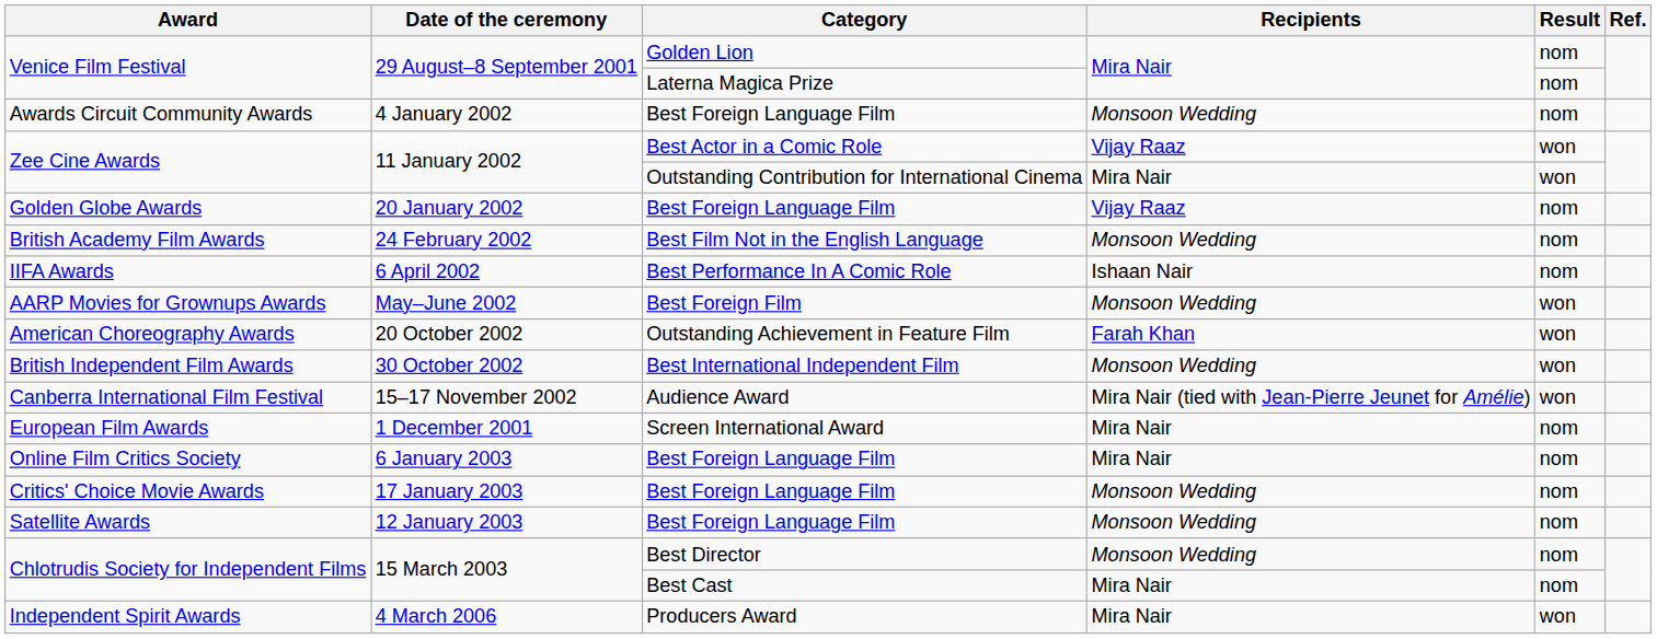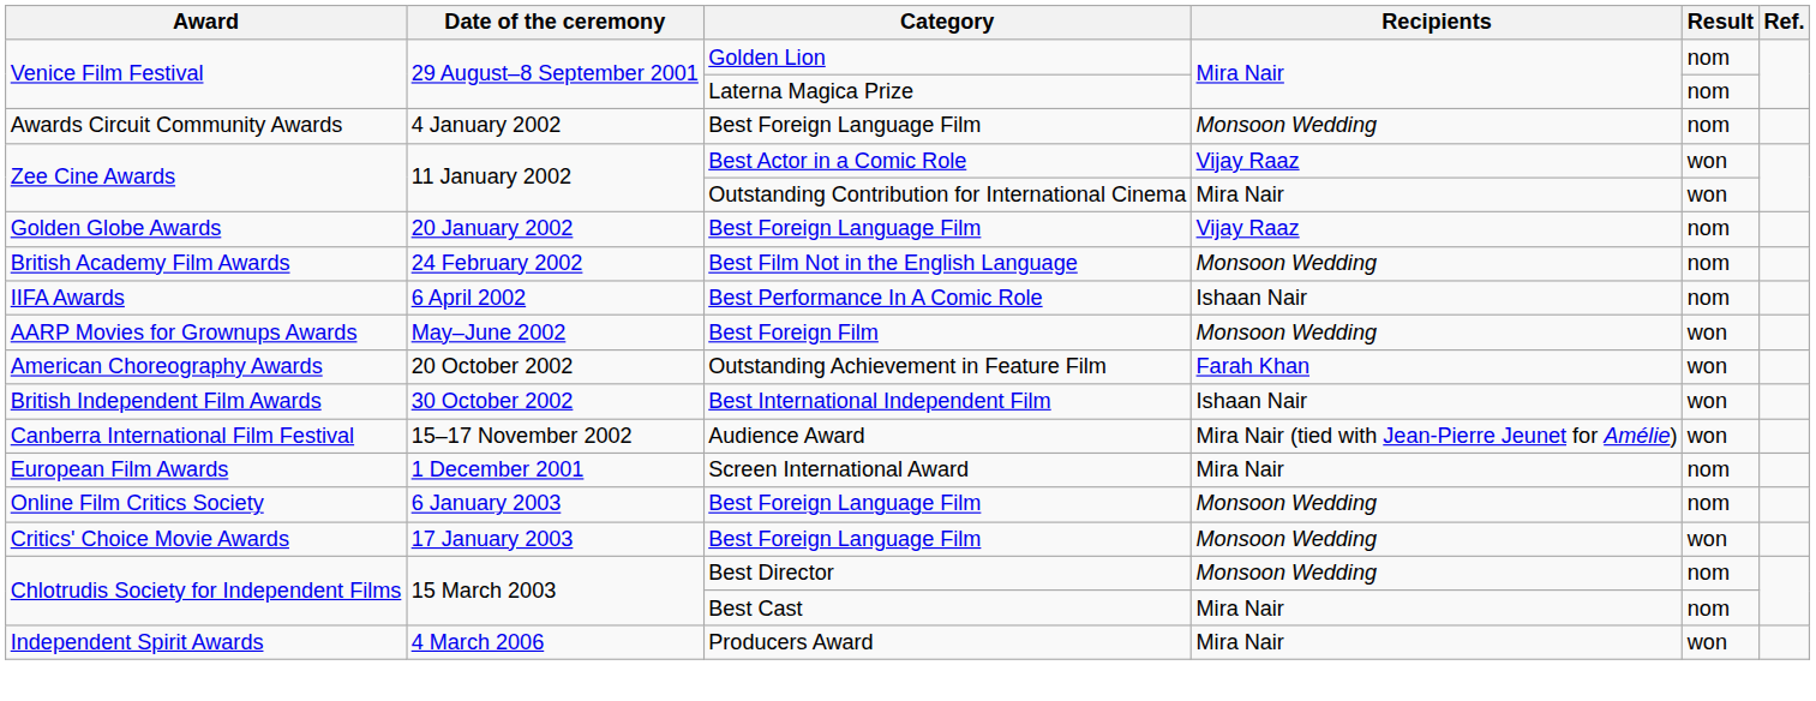 <table class="wikitable">
 <tr>
 <th>Award</th>
 <th>Date of the ceremony</th>
 <th>Category</th>
 <th>Recipients</th>
 <th>Result</th>
 <th>Ref.</th>
 </tr>
 <tr>
 <td rowspan="2"><a href='#'>Venice Film Festival</a></td>
 <td rowspan="2"><a href='#'>29 August–8 September 2001</a></td>
 <td><a href='#'>Golden Lion</a></td>
 <td rowspan="2"><a href='#'>Mira Nair</a></td>
 <td>nom</td>
 <td rowspan="2"></td>
 </tr>
 <tr>
 <td>Laterna Magica Prize</td>
 <td>nom</td>
 </tr>
 <tr>
 <td>Awards Circuit Community Awards</td>
 <td>4 January 2002</td>
 <td>Best Foreign Language Film</td>
 <td><em>Monsoon Wedding</em></td>
 <td>nom</td>
 <td></td>
 </tr>
 <tr>
 <td rowspan="2"><a href='#'>Zee Cine Awards</a></td>
 <td rowspan="2">11 January 2002</td>
 <td><a href='#'>Best Actor in a Comic Role</a></td>
 <td><a href='#'>Vijay Raaz</a></td>
 <td>won</td>
 <td rowspan="2"></td>
 </tr>
 <tr>
 <td>Outstanding Contribution for International Cinema</td>
 <td>Mira Nair</td>
 <td>won</td>
 </tr>
 <tr>
 <td><a href='#'>Golden Globe Awards</a></td>
 <td><a href='#'>20 January 2002</a></td>
 <td><a href='#'>Best Foreign Language Film</a></td>
 <td><a href='#'>Vijay Raaz</a></td>
 <td>nom</td>
 <td></td>
 </tr>
 <tr>
 <td><a href='#'>British Academy Film Awards</a></td>
 <td><a href='#'>24 February 2002</a></td>
 <td><a href='#'>Best Film Not in the English Language</a></td>
 <td><em>Monsoon Wedding</em></td>
 <td>nom</td>
 <td></td>
 </tr>
 <tr>
 <td><a href='#'>IIFA Awards</a></td>
 <td><a href='#'>6 April 2002</a></td>
 <td><a href='#'>Best Performance In A Comic Role</a></td>
 <td>Ishaan Nair</td>
 <td>nom</td>
 <td></td>
 </tr>
 <tr>
 <td><a href='#'>AARP Movies for Grownups Awards</a></td>
 <td><a href='#'>May–June 2002</a></td>
 <td><a href='#'>Best Foreign Film</a></td>
 <td><em>Monsoon Wedding</em></td>
 <td>won</td>
 <td></td>
 </tr>
 <tr>
 <td><a href='#'>American Choreography Awards</a></td>
 <td>20 October 2002</td>
 <td>Outstanding Achievement in Feature Film</td>
 <td><a href='#'>Farah Khan</a></td>
 <td>won</td>
 <td></td>
 </tr>
 <tr>
 <td><a href='#'>British Independent Film Awards</a></td>
 <td><a href='#'>30 October 2002</a></td>
 <td><a href='#'>Best International Independent Film</a></td>
-<td><em>Monsoon Wedding</em></td>
+<td>Ishaan Nair</td>
 <td>won</td>
 <td></td>
 </tr>
 <tr>
 <td><a href='#'>Canberra International Film Festival</a></td>
 <td>15–17 November 2002</td>
 <td>Audience Award</td>
 <td>Mira Nair (tied with <a href='#'>Jean-Pierre Jeunet</a> for <em><a href='#'>Amélie</a></em>)</td>
 <td>won</td>
 <td></td>
 </tr>
 <tr>
 <td><a href='#'>European Film Awards</a></td>
 <td><a href='#'>1 December 2001</a></td>
 <td>Screen International Award</td>
 <td>Mira Nair</td>
 <td>nom</td>
 <td></td>
 </tr>
 <tr>
 <td><a href='#'>Online Film Critics Society</a></td>
 <td><a href='#'>6 January 2003</a></td>
 <td><a href='#'>Best Foreign Language Film</a></td>
-<td>Mira Nair</td>
+<td><em>Monsoon Wedding</em></td>
 <td>nom</td>
 <td></td>
 </tr>
 <tr>
 <td><a href='#'>Critics' Choice Movie Awards</a></td>
 <td><a href='#'>17 January 2003</a></td>
 <td><a href='#'>Best Foreign Language Film</a></td>
 <td><em>Monsoon Wedding</em></td>
-<td>nom</td>
-<td></td>
-</tr>
-<tr>
-<td><a href='#'>Satellite Awards</a></td>
-<td><a href='#'>12 January 2003</a></td>
-<td><a href='#'>Best Foreign Language Film</a></td>
-<td><em>Monsoon Wedding</em></td>
-<td>nom</td>
+<td>won</td>
 <td></td>
 </tr>
 <tr>
 <td rowspan="2"><a href='#'>Chlotrudis Society for Independent Films</a></td>
 <td rowspan="2">15 March 2003</td>
 <td>Best Director</td>
 <td><em>Monsoon Wedding</em></td>
 <td>nom</td>
 <td rowspan="2"></td>
 </tr>
 <tr>
 <td>Best Cast</td>
 <td>Mira Nair</td>
 <td>nom</td>
 </tr>
 <tr>
 <td><a href='#'>Independent Spirit Awards</a></td>
 <td><a href='#'>4 March 2006</a></td>
 <td>Producers Award</td>
 <td>Mira Nair</td>
 <td>won</td>
 <td></td>
 </tr>
 </table>
